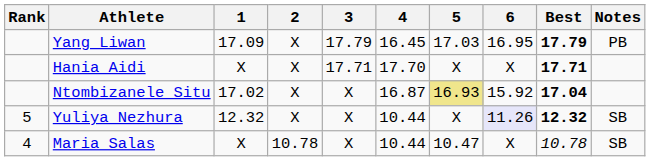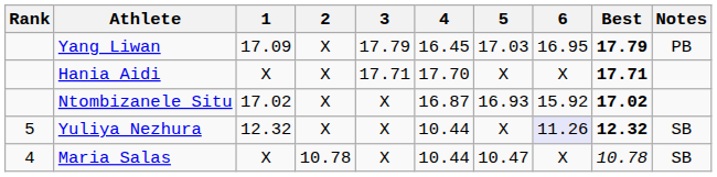 <table class="wikitable sortable" style="text-align:center">
 <tr>
 <th>Rank</th>
 <th>Athlete</th>
 <th>1</th>
 <th>2</th>
 <th>3</th>
 <th>4</th>
 <th>5</th>
 <th>6</th>
 <th>Best</th>
 <th>Notes</th>
 </tr>
 <tr>
 <td></td>
 <td align=left> <a href='#'>Yang Liwan</a></td>
 <td>17.09</td>
 <td>X</td>
 <td>17.79</td>
 <td>16.45</td>
 <td>17.03</td>
 <td>16.95</td>
 <td><strong>17.79</strong></td>
 <td>PB</td>
 </tr>
 <tr>
 <td></td>
 <td align=left> <a href='#'>Hania Aidi</a></td>
 <td>X</td>
 <td>X</td>
 <td>17.71</td>
 <td>17.70</td>
 <td>X</td>
 <td>X</td>
 <td><strong>17.71</strong></td>
 <td></td>
 </tr>
 <tr>
 <td></td>
 <td align=left> <a href='#'>Ntombizanele Situ</a></td>
 <td>17.02</td>
 <td>X</td>
 <td>X</td>
 <td>16.87</td>
-<td style="background: khaki;">16.93</td>
+<td>16.93</td>
 <td>15.92</td>
-<td><strong>17.04</strong></td>
+<td><strong>17.02</strong></td>
 <td></td>
 </tr>
 <tr>
 <td>5</td>
 <td align=left> <a href='#'>Yuliya Nezhura</a></td>
 <td>12.32</td>
 <td>X</td>
 <td>X</td>
 <td>10.44</td>
 <td>X</td>
 <td style="background: lavender;">11.26</td>
 <td><strong>12.32</strong></td>
 <td>SB</td>
 </tr>
 <tr>
 <td>4</td>
 <td align=left> <a href='#'>Maria Salas</a></td>
 <td>X</td>
 <td>10.78</td>
 <td>X</td>
 <td>10.44</td>
 <td>10.47</td>
 <td>X</td>
 <td><em>10.78<strong></td>
 <td>SB</td>
 </tr>
 </table>
